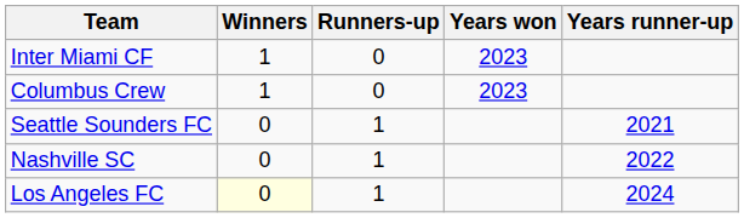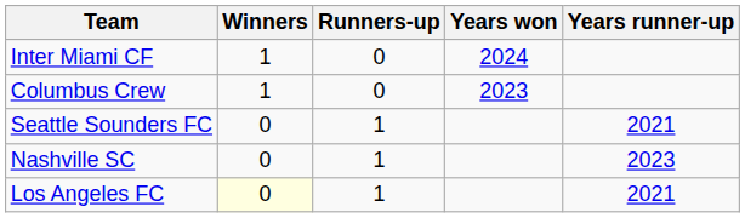 <table class="wikitable" style="text-align: center">
 <tr>
 <th>Team</th>
 <th>Winners</th>
 <th>Runners-up</th>
 <th class="unsortable">Years won</th>
 <th class="unsortable">Years runner-up</th>
 </tr>
 <tr>
 <td align=left><a href='#'>Inter Miami CF</a></td>
 <td>1</td>
 <td>0</td>
-<td><a href='#'>2023</a></td>
+<td><a href='#'>2024</a></td>
 <td></td>
 </tr>
 <tr>
 <td align=left><a href='#'>Columbus Crew</a></td>
 <td>1</td>
 <td>0</td>
 <td><a href='#'>2023</a></td>
 <td></td>
 </tr>
 <tr>
 <td align=left><a href='#'>Seattle Sounders FC</a></td>
 <td>0</td>
 <td>1</td>
 <td></td>
 <td><a href='#'>2021</a></td>
 </tr>
 <tr>
 <td align=left><a href='#'>Nashville SC</a></td>
 <td>0</td>
 <td>1</td>
 <td></td>
-<td><a href='#'>2022</a></td>
+<td><a href='#'>2023</a></td>
 </tr>
 <tr>
 <td align=left><a href='#'>Los Angeles FC</a></td>
 <td style="background: lightyellow;">0</td>
 <td>1</td>
 <td></td>
-<td><a href='#'>2024</a></td>
+<td><a href='#'>2021</a></td>
 </tr>
 </table>
